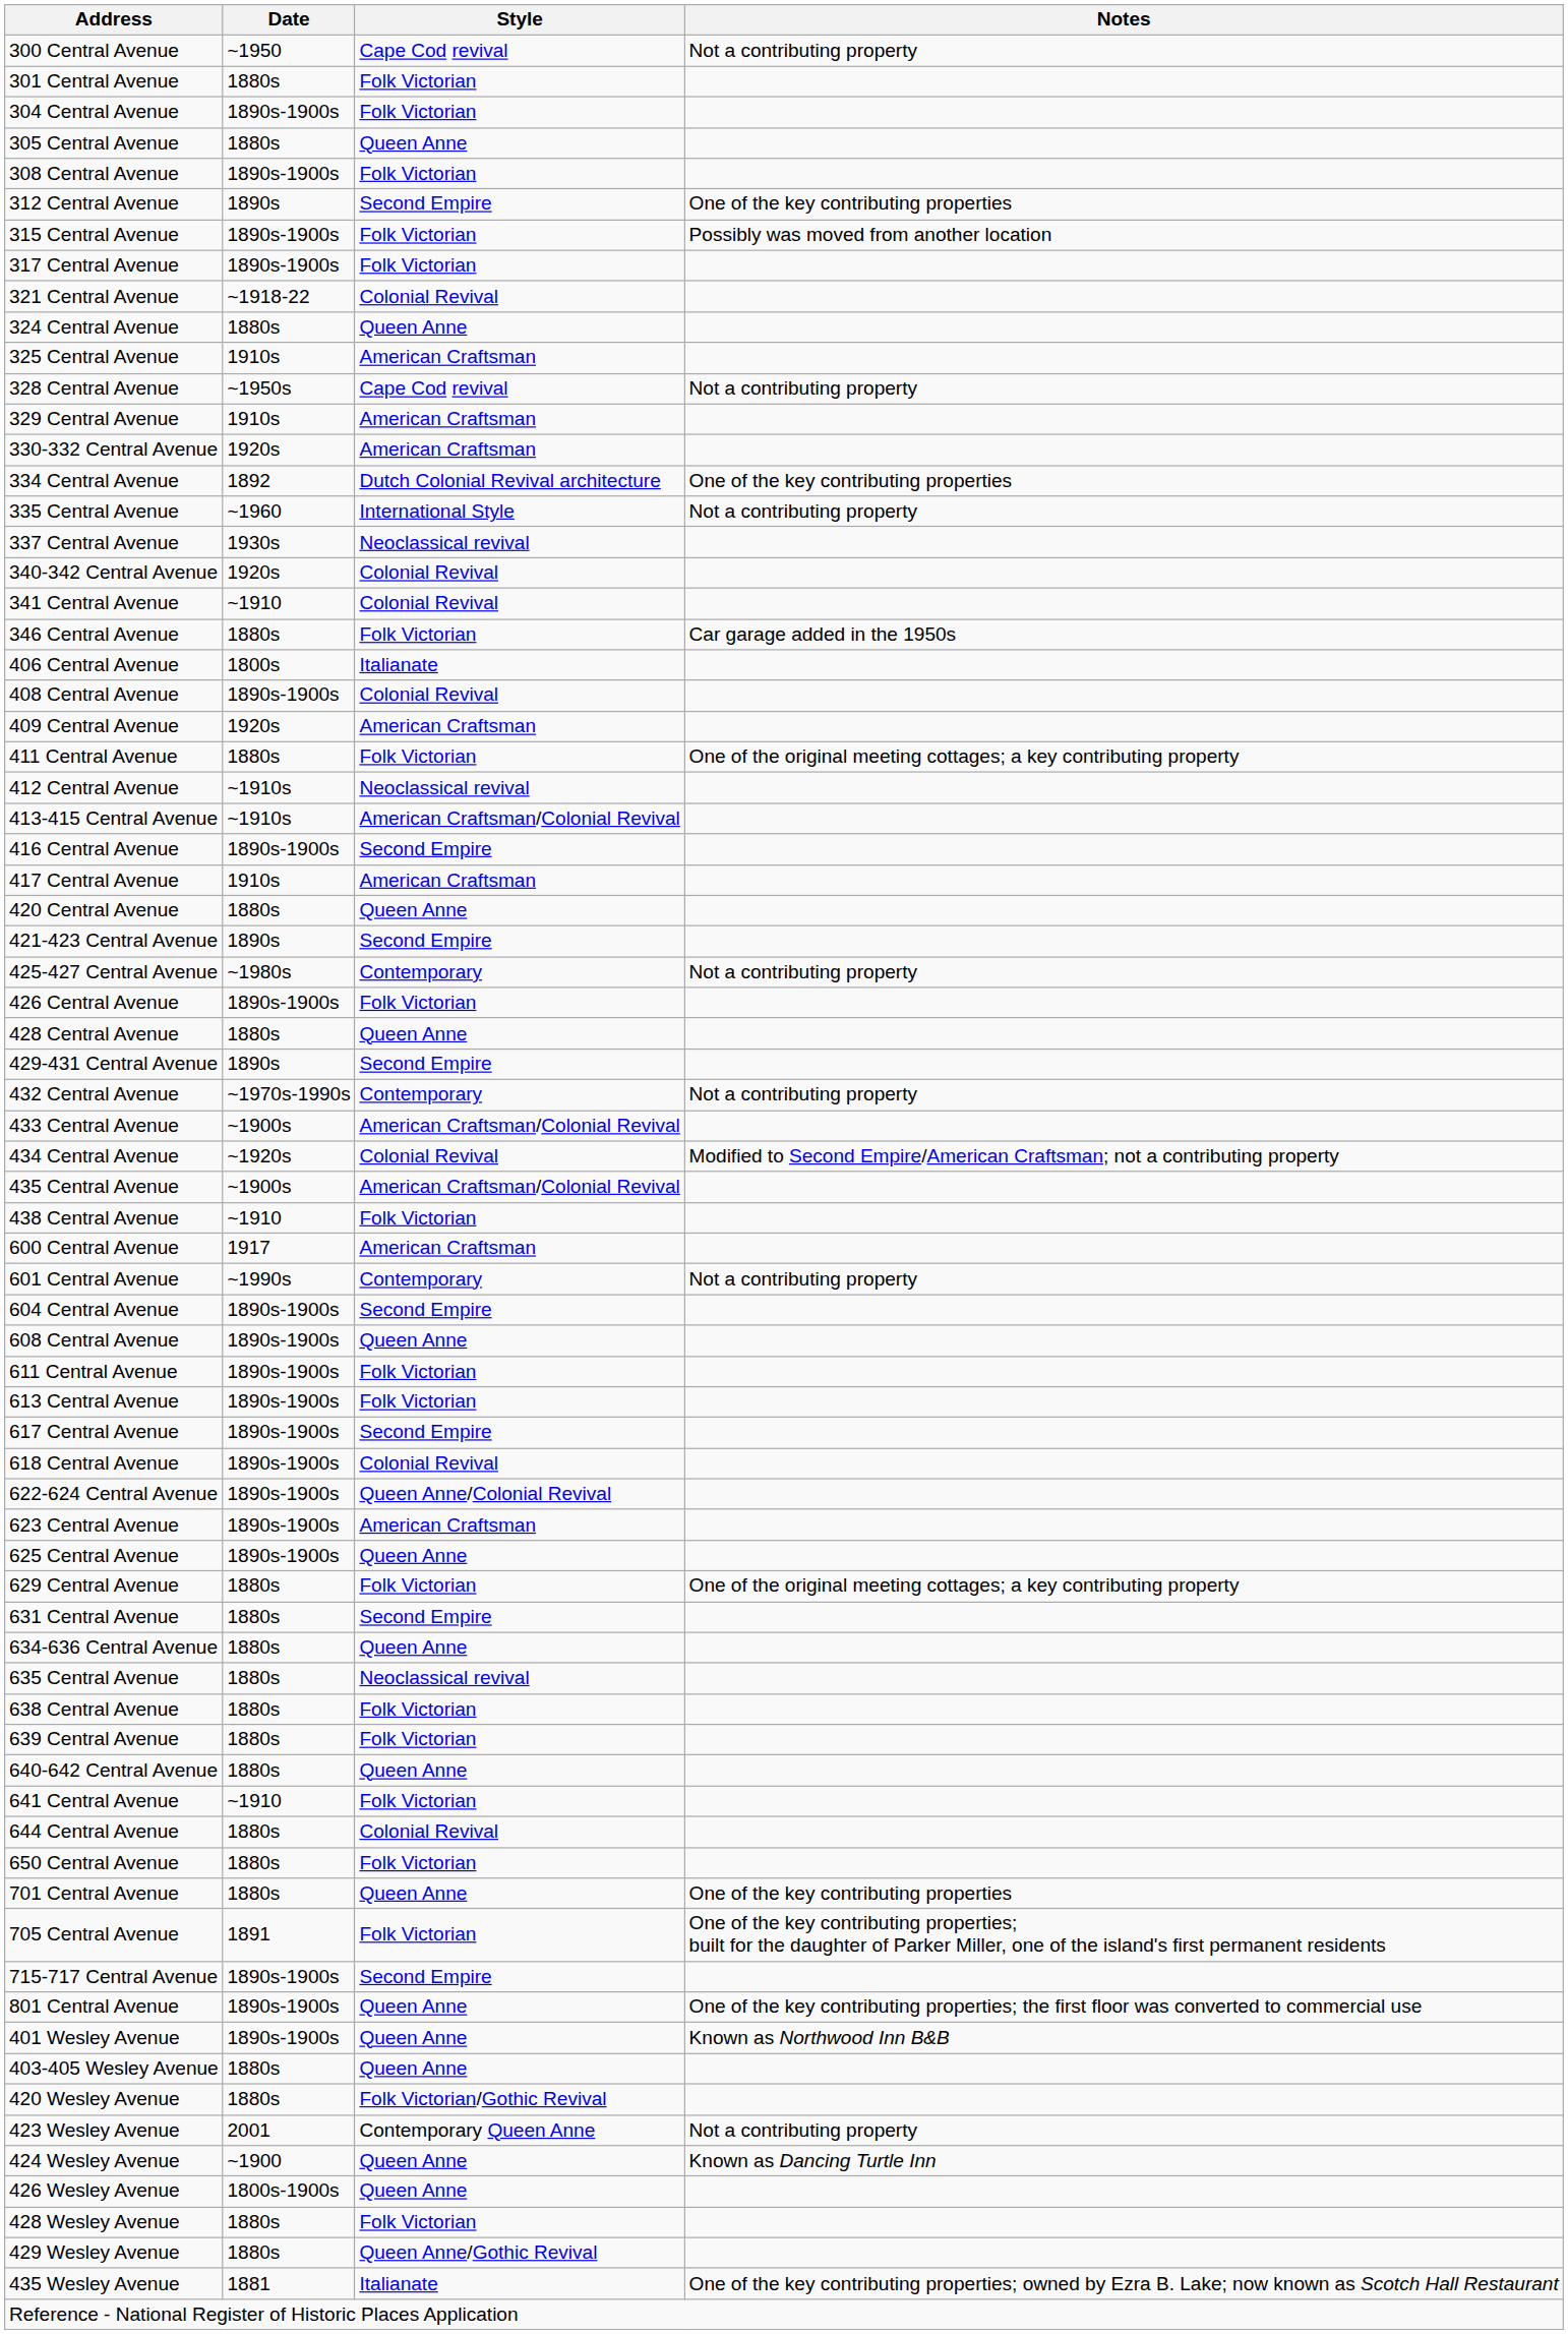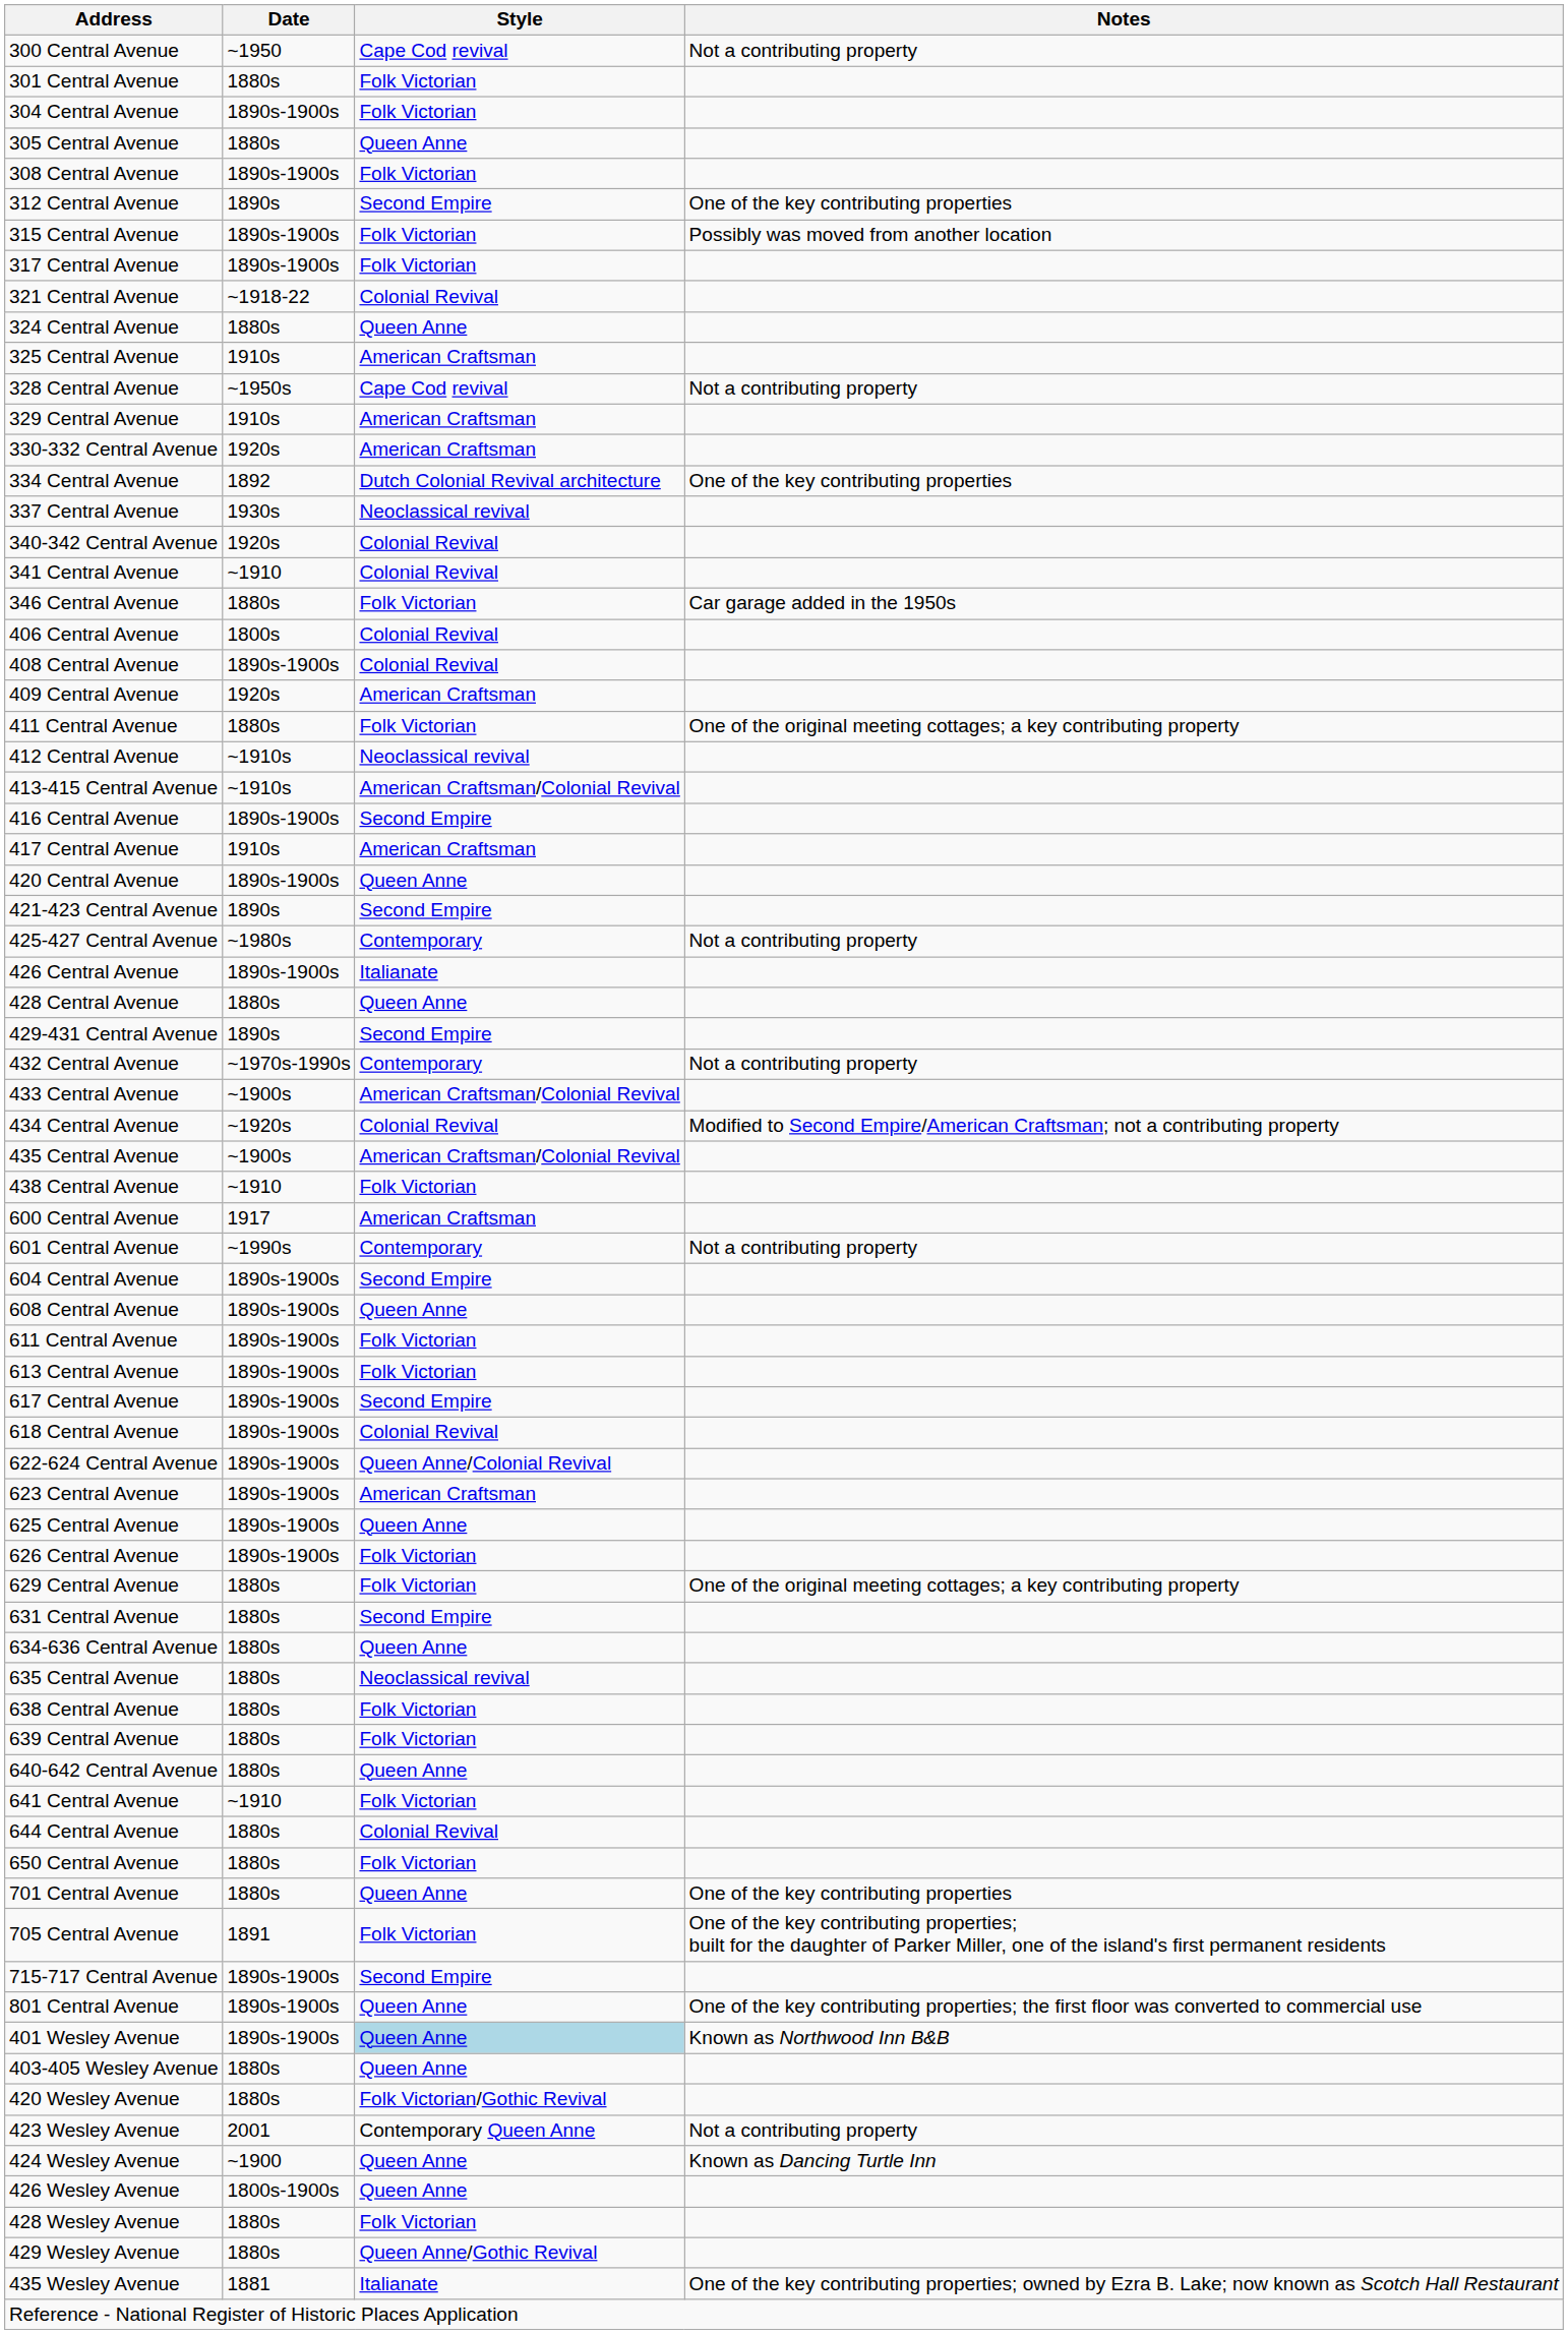 <table class="wikitable sortable">
 <tr>
 <th>Address</th>
 <th>Date</th>
 <th>Style</th>
 <th>Notes</th>
 </tr>
 <tr>
 <td>300 Central Avenue</td>
 <td>~1950</td>
 <td><a href='#'>Cape Cod</a> <a href='#'>revival</a></td>
 <td>Not a contributing property</td>
 </tr>
 <tr>
 <td>301 Central Avenue</td>
 <td>1880s</td>
 <td><a href='#'>Folk Victorian</a></td>
 <td></td>
 </tr>
 <tr>
 <td>304 Central Avenue</td>
 <td>1890s-1900s</td>
 <td><a href='#'>Folk Victorian</a></td>
 <td></td>
 </tr>
 <tr>
 <td>305 Central Avenue</td>
 <td>1880s</td>
 <td><a href='#'>Queen Anne</a></td>
 <td></td>
 </tr>
 <tr>
 <td>308 Central Avenue</td>
 <td>1890s-1900s</td>
 <td><a href='#'>Folk Victorian</a></td>
 <td></td>
 </tr>
 <tr>
 <td>312 Central Avenue</td>
 <td>1890s</td>
 <td><a href='#'>Second Empire</a></td>
 <td>One of the key contributing properties</td>
 </tr>
 <tr>
 <td>315 Central Avenue</td>
 <td>1890s-1900s</td>
 <td><a href='#'>Folk Victorian</a></td>
 <td>Possibly was moved from another location</td>
 </tr>
 <tr>
 <td>317 Central Avenue</td>
 <td>1890s-1900s</td>
 <td><a href='#'>Folk Victorian</a></td>
 <td></td>
 </tr>
 <tr>
 <td>321 Central Avenue</td>
 <td>~1918-22</td>
 <td><a href='#'>Colonial Revival</a></td>
 <td></td>
 </tr>
 <tr>
 <td>324 Central Avenue</td>
 <td>1880s</td>
 <td><a href='#'>Queen Anne</a></td>
 <td></td>
 </tr>
 <tr>
 <td>325 Central Avenue</td>
 <td>1910s</td>
 <td><a href='#'>American Craftsman</a></td>
 <td></td>
 </tr>
 <tr>
 <td>328 Central Avenue</td>
 <td>~1950s</td>
 <td><a href='#'>Cape Cod</a> <a href='#'>revival</a></td>
 <td>Not a contributing property</td>
 </tr>
 <tr>
 <td>329 Central Avenue</td>
 <td>1910s</td>
 <td><a href='#'>American Craftsman</a></td>
 <td></td>
 </tr>
 <tr>
 <td>330-332 Central Avenue</td>
 <td>1920s</td>
 <td><a href='#'>American Craftsman</a></td>
 <td></td>
 </tr>
 <tr>
 <td>334 Central Avenue</td>
 <td>1892</td>
 <td><a href='#'>Dutch Colonial Revival architecture</a></td>
 <td>One of the key contributing properties</td>
 </tr>
 <tr>
-<td>335 Central Avenue</td>
-<td>~1960</td>
-<td><a href='#'>International Style</a></td>
-<td>Not a contributing property</td>
-</tr>
-<tr>
 <td>337 Central Avenue</td>
 <td>1930s</td>
 <td><a href='#'>Neoclassical revival</a></td>
 <td></td>
 </tr>
 <tr>
 <td>340-342 Central Avenue</td>
 <td>1920s</td>
 <td><a href='#'>Colonial Revival</a></td>
 <td></td>
 </tr>
 <tr>
 <td>341 Central Avenue</td>
 <td>~1910</td>
 <td><a href='#'>Colonial Revival</a></td>
 <td></td>
 </tr>
 <tr>
 <td>346 Central Avenue</td>
 <td>1880s</td>
 <td><a href='#'>Folk Victorian</a></td>
 <td>Car garage added in the 1950s</td>
 </tr>
 <tr>
 <td>406 Central Avenue</td>
 <td>1800s</td>
-<td><a href='#'>Italianate</a></td>
+<td><a href='#'>Colonial Revival</a></td>
 <td></td>
 </tr>
 <tr>
 <td>408 Central Avenue</td>
 <td>1890s-1900s</td>
 <td><a href='#'>Colonial Revival</a></td>
 <td></td>
 </tr>
 <tr>
 <td>409 Central Avenue</td>
 <td>1920s</td>
 <td><a href='#'>American Craftsman</a></td>
 <td></td>
 </tr>
 <tr>
 <td>411 Central Avenue</td>
 <td>1880s</td>
 <td><a href='#'>Folk Victorian</a></td>
 <td>One of the original meeting cottages; a key contributing property</td>
 </tr>
 <tr>
 <td>412 Central Avenue</td>
 <td>~1910s</td>
 <td><a href='#'>Neoclassical revival</a></td>
 <td></td>
 </tr>
 <tr>
 <td>413-415 Central Avenue</td>
 <td>~1910s</td>
 <td><a href='#'>American Craftsman</a>/<a href='#'>Colonial Revival</a></td>
 <td></td>
 </tr>
 <tr>
 <td>416 Central Avenue</td>
 <td>1890s-1900s</td>
 <td><a href='#'>Second Empire</a></td>
 <td></td>
 </tr>
 <tr>
 <td>417 Central Avenue</td>
 <td>1910s</td>
 <td><a href='#'>American Craftsman</a></td>
 <td></td>
 </tr>
 <tr>
 <td>420 Central Avenue</td>
-<td>1880s</td>
+<td>1890s-1900s</td>
 <td><a href='#'>Queen Anne</a></td>
 <td></td>
 </tr>
 <tr>
 <td>421-423 Central Avenue</td>
 <td>1890s</td>
 <td><a href='#'>Second Empire</a></td>
 <td></td>
 </tr>
 <tr>
 <td>425-427 Central Avenue</td>
 <td>~1980s</td>
 <td><a href='#'>Contemporary</a></td>
 <td>Not a contributing property</td>
 </tr>
 <tr>
 <td>426 Central Avenue</td>
 <td>1890s-1900s</td>
-<td><a href='#'>Folk Victorian</a></td>
+<td><a href='#'>Italianate</a></td>
 <td></td>
 </tr>
 <tr>
 <td>428 Central Avenue</td>
 <td>1880s</td>
 <td><a href='#'>Queen Anne</a></td>
 <td></td>
 </tr>
 <tr>
 <td>429-431 Central Avenue</td>
 <td>1890s</td>
 <td><a href='#'>Second Empire</a></td>
 <td></td>
 </tr>
 <tr>
 <td>432 Central Avenue</td>
 <td>~1970s-1990s</td>
 <td><a href='#'>Contemporary</a></td>
 <td>Not a contributing property</td>
 </tr>
 <tr>
 <td>433 Central Avenue</td>
 <td>~1900s</td>
 <td><a href='#'>American Craftsman</a>/<a href='#'>Colonial Revival</a></td>
 <td></td>
 </tr>
 <tr>
 <td>434 Central Avenue</td>
 <td>~1920s</td>
 <td><a href='#'>Colonial Revival</a></td>
 <td>Modified to <a href='#'>Second Empire</a>/<a href='#'>American Craftsman</a>; not a contributing property</td>
 </tr>
 <tr>
 <td>435 Central Avenue</td>
 <td>~1900s</td>
 <td><a href='#'>American Craftsman</a>/<a href='#'>Colonial Revival</a></td>
 <td></td>
 </tr>
 <tr>
 <td>438 Central Avenue</td>
 <td>~1910</td>
 <td><a href='#'>Folk Victorian</a></td>
 <td></td>
 </tr>
 <tr>
 <td>600 Central Avenue</td>
 <td>1917</td>
 <td><a href='#'>American Craftsman</a></td>
 <td></td>
 </tr>
 <tr>
 <td>601 Central Avenue</td>
 <td>~1990s</td>
 <td><a href='#'>Contemporary</a></td>
 <td>Not a contributing property</td>
 </tr>
 <tr>
 <td>604 Central Avenue</td>
 <td>1890s-1900s</td>
 <td><a href='#'>Second Empire</a></td>
 <td></td>
 </tr>
 <tr>
 <td>608 Central Avenue</td>
 <td>1890s-1900s</td>
 <td><a href='#'>Queen Anne</a></td>
 <td></td>
 </tr>
 <tr>
 <td>611 Central Avenue</td>
 <td>1890s-1900s</td>
 <td><a href='#'>Folk Victorian</a></td>
 <td></td>
 </tr>
 <tr>
 <td>613 Central Avenue</td>
 <td>1890s-1900s</td>
 <td><a href='#'>Folk Victorian</a></td>
 <td></td>
 </tr>
 <tr>
 <td>617 Central Avenue</td>
 <td>1890s-1900s</td>
 <td><a href='#'>Second Empire</a></td>
 <td></td>
 </tr>
 <tr>
 <td>618 Central Avenue</td>
 <td>1890s-1900s</td>
 <td><a href='#'>Colonial Revival</a></td>
 <td></td>
 </tr>
 <tr>
 <td>622-624 Central Avenue</td>
 <td>1890s-1900s</td>
 <td><a href='#'>Queen Anne</a>/<a href='#'>Colonial Revival</a></td>
 <td></td>
 </tr>
 <tr>
 <td>623 Central Avenue</td>
 <td>1890s-1900s</td>
 <td><a href='#'>American Craftsman</a></td>
 <td></td>
 </tr>
 <tr>
 <td>625 Central Avenue</td>
 <td>1890s-1900s</td>
 <td><a href='#'>Queen Anne</a></td>
 <td></td>
 </tr>
 <tr>
+<td>626 Central Avenue</td>
+<td>1890s-1900s</td>
+<td><a href='#'>Folk Victorian</a></td>
+<td></td>
+</tr>
+<tr>
 <td>629 Central Avenue</td>
 <td>1880s</td>
 <td><a href='#'>Folk Victorian</a></td>
 <td>One of the original meeting cottages; a key contributing property</td>
 </tr>
 <tr>
 <td>631 Central Avenue</td>
 <td>1880s</td>
 <td><a href='#'>Second Empire</a></td>
 <td></td>
 </tr>
 <tr>
 <td>634-636 Central Avenue</td>
 <td>1880s</td>
 <td><a href='#'>Queen Anne</a></td>
 <td></td>
 </tr>
 <tr>
 <td>635 Central Avenue</td>
 <td>1880s</td>
 <td><a href='#'>Neoclassical revival</a></td>
 <td></td>
 </tr>
 <tr>
 <td>638 Central Avenue</td>
 <td>1880s</td>
 <td><a href='#'>Folk Victorian</a></td>
 <td></td>
 </tr>
 <tr>
 <td>639 Central Avenue</td>
 <td>1880s</td>
 <td><a href='#'>Folk Victorian</a></td>
 <td></td>
 </tr>
 <tr>
 <td>640-642 Central Avenue</td>
 <td>1880s</td>
 <td><a href='#'>Queen Anne</a></td>
 <td></td>
 </tr>
 <tr>
 <td>641 Central Avenue</td>
 <td>~1910</td>
 <td><a href='#'>Folk Victorian</a></td>
 <td></td>
 </tr>
 <tr>
 <td>644 Central Avenue</td>
 <td>1880s</td>
 <td><a href='#'>Colonial Revival</a></td>
 <td></td>
 </tr>
 <tr>
 <td>650 Central Avenue</td>
 <td>1880s</td>
 <td><a href='#'>Folk Victorian</a></td>
 <td></td>
 </tr>
 <tr>
 <td>701 Central Avenue</td>
 <td>1880s</td>
 <td><a href='#'>Queen Anne</a></td>
 <td>One of the key contributing properties</td>
 </tr>
 <tr>
 <td>705 Central Avenue</td>
 <td>1891</td>
 <td><a href='#'>Folk Victorian</a></td>
 <td>One of the key contributing properties;<br> built for the daughter of Parker Miller, one of the island's first permanent residents</td>
 </tr>
 <tr>
 <td>715-717 Central Avenue</td>
 <td>1890s-1900s</td>
 <td><a href='#'>Second Empire</a></td>
 <td></td>
 </tr>
 <tr>
 <td>801 Central Avenue</td>
 <td>1890s-1900s</td>
 <td><a href='#'>Queen Anne</a></td>
 <td>One of the key contributing properties; the first floor was converted to commercial use</td>
 </tr>
 <tr>
 <td>401 Wesley Avenue</td>
 <td>1890s-1900s</td>
-<td><a href='#'>Queen Anne</a></td>
+<td style="background: lightblue;"><a href='#'>Queen Anne</a></td>
 <td>Known as <em>Northwood Inn B&B</em></td>
 </tr>
 <tr>
 <td>403-405 Wesley Avenue</td>
 <td>1880s</td>
 <td><a href='#'>Queen Anne</a></td>
 <td></td>
 </tr>
 <tr>
 <td>420 Wesley Avenue</td>
 <td>1880s</td>
 <td><a href='#'>Folk Victorian</a>/<a href='#'>Gothic Revival</a></td>
 <td></td>
 </tr>
 <tr>
 <td>423 Wesley Avenue</td>
 <td>2001</td>
 <td>Contemporary <a href='#'>Queen Anne</a></td>
 <td>Not a contributing property</td>
 </tr>
 <tr>
 <td>424 Wesley Avenue</td>
 <td>~1900</td>
 <td><a href='#'>Queen Anne</a></td>
 <td>Known as <em>Dancing Turtle Inn</em></td>
 </tr>
 <tr>
 <td>426 Wesley Avenue</td>
 <td>1800s-1900s</td>
 <td><a href='#'>Queen Anne</a></td>
 <td></td>
 </tr>
 <tr>
 <td>428 Wesley Avenue</td>
 <td>1880s</td>
 <td><a href='#'>Folk Victorian</a></td>
 <td></td>
 </tr>
 <tr>
 <td>429 Wesley Avenue</td>
 <td>1880s</td>
 <td><a href='#'>Queen Anne</a>/<a href='#'>Gothic Revival</a></td>
 <td></td>
 </tr>
 <tr>
 <td>435 Wesley Avenue</td>
 <td>1881</td>
 <td><a href='#'>Italianate</a></td>
 <td>One of the key contributing properties; owned by Ezra B. Lake; now known as <em>Scotch Hall Restaurant</em></td>
 </tr>
 <tr>
 <td colspan=4>Reference - National Register of Historic Places Application </td>
 </tr>
 </table>
